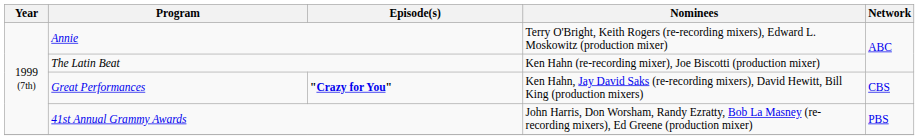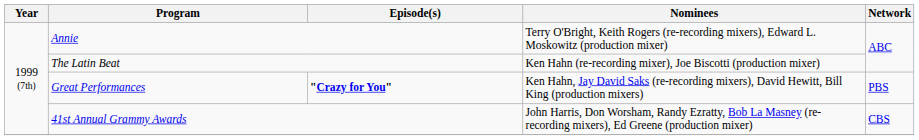 <table class="wikitable" style="width:100%">
 <tr bgcolor="#bebebe">
 <th width="5%">Year</th>
 <th width="30%">Program</th>
 <th width="25%">Episode(s)</th>
 <th width="40%">Nominees</th>
 <th width="5%">Network</th>
 </tr>
 <tr>
 <td rowspan="4" style="text-align:center;">1999 <br><small>(7th)</small><br></td>
 <td colspan="2"><em><a href='#'>Annie</a></em></td>
 <td>Terry O'Bright, Keith Rogers (re-recording mixers), Edward L. Moskowitz (production mixer)</td>
 <td rowspan="2"><a href='#'>ABC</a></td>
 </tr>
 <tr>
 <td colspan="2"><em>The Latin Beat</em></td>
 <td>Ken Hahn (re-recording mixer), Joe Biscotti (production mixer)</td>
 </tr>
 <tr>
 <td><em><a href='#'>Great Performances</a></em></td>
 <td><strong>"<a href='#'>Crazy for You</a>"</strong></td>
 <td>Ken Hahn, <a href='#'>Jay David Saks</a> (re-recording mixers), David Hewitt, Bill King (production mixers)</td>
-<td><a href='#'>CBS</a></td>
+<td><a href='#'>PBS</a></td>
 </tr>
 <tr>
 <td colspan="2"><em><a href='#'>41st Annual Grammy Awards</a></em></td>
 <td>John Harris, Don Worsham, Randy Ezratty, <a href='#'>Bob La Masney</a> (re-recording mixers), Ed Greene (production mixer)</td>
-<td><a href='#'>PBS</a></td>
+<td><a href='#'>CBS</a></td>
 </tr>
 <tr>
 </tr>
 </table>
